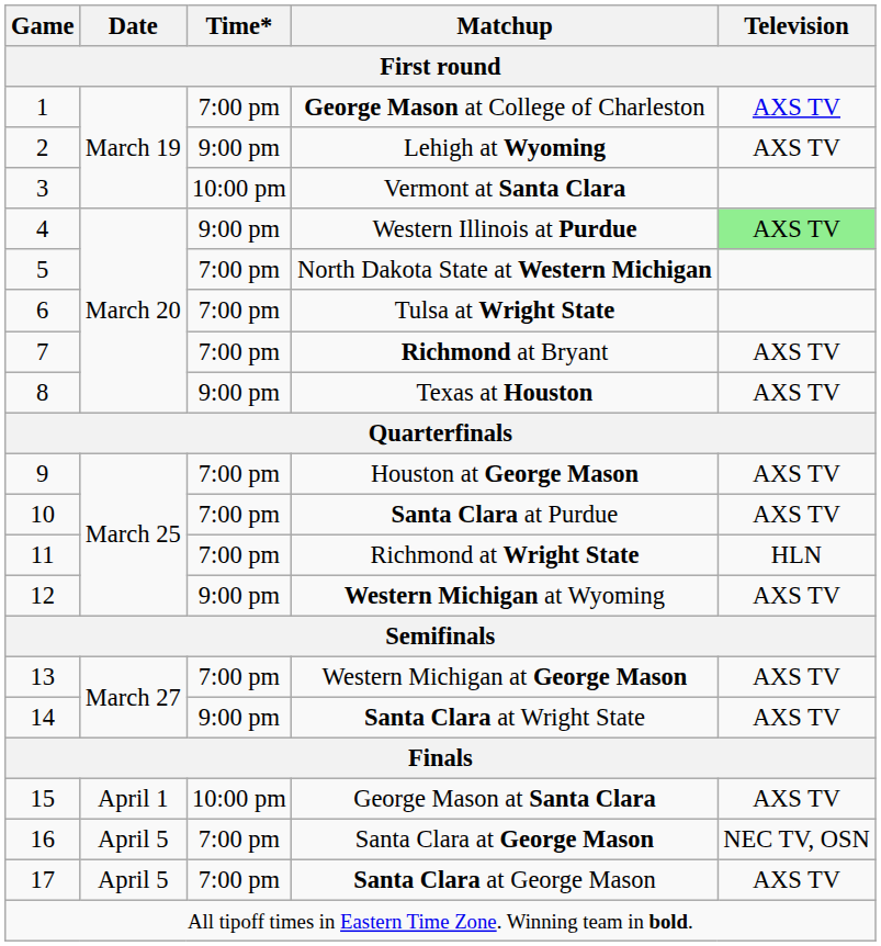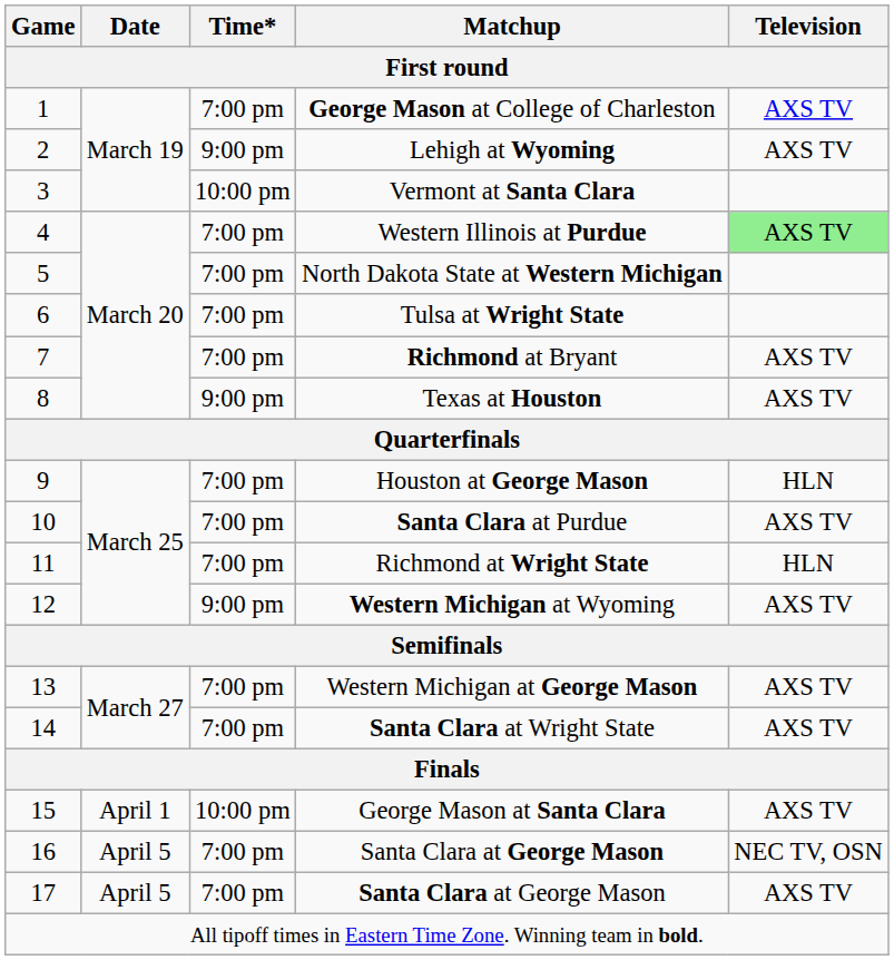 <table class="wikitable" style="font-size: 95%; text-align:center">
 <tr>
 <th>Game</th>
 <th>Date</th>
 <th>Time*</th>
 <th>Matchup</th>
 <th>Television</th>
 </tr>
 <tr>
 <th colspan=6>First round</th>
 </tr>
 <tr>
 <td>1</td>
 <td rowspan=3>March 19</td>
 <td>7:00 pm</td>
 <td><strong>George Mason</strong> at College of Charleston</td>
 <td><a href='#'>AXS TV</a></td>
 </tr>
 <tr>
 <td>2</td>
 <td>9:00 pm</td>
 <td>Lehigh at <strong>Wyoming</strong></td>
 <td>AXS TV</td>
 </tr>
 <tr>
 <td>3</td>
 <td>10:00 pm</td>
 <td>Vermont at <strong>Santa Clara</strong></td>
 <td></td>
 </tr>
 <tr>
 <td>4</td>
 <td rowspan=5>March 20</td>
-<td>9:00 pm</td>
+<td>7:00 pm</td>
 <td>Western Illinois at <strong>Purdue</strong></td>
 <td style="background: lightgreen;">AXS TV</td>
 </tr>
 <tr>
 <td>5</td>
 <td>7:00 pm</td>
 <td>North Dakota State at <strong>Western Michigan</strong></td>
 <td></td>
 </tr>
 <tr>
 <td>6</td>
 <td>7:00 pm</td>
 <td>Tulsa at <strong>Wright State</strong></td>
 <td></td>
 </tr>
 <tr>
 <td>7</td>
 <td>7:00 pm</td>
 <td><strong>Richmond</strong> at Bryant</td>
 <td>AXS TV</td>
 </tr>
 <tr>
 <td>8</td>
 <td>9:00 pm</td>
 <td>Texas at <strong>Houston</strong></td>
 <td>AXS TV</td>
 </tr>
 <tr>
 <th colspan=6>Quarterfinals</th>
 </tr>
 <tr>
 <td>9</td>
 <td rowspan=4>March 25</td>
 <td>7:00 pm</td>
 <td>Houston at <strong>George Mason</strong></td>
-<td>AXS TV</td>
+<td>HLN</td>
 </tr>
 <tr>
 <td>10</td>
 <td>7:00 pm</td>
 <td><strong>Santa Clara</strong> at Purdue</td>
 <td>AXS TV</td>
 </tr>
 <tr>
 <td>11</td>
 <td>7:00 pm</td>
 <td>Richmond at <strong>Wright State</strong></td>
 <td>HLN</td>
 </tr>
 <tr>
 <td>12</td>
 <td>9:00 pm</td>
 <td><strong>Western Michigan</strong> at Wyoming</td>
 <td>AXS TV</td>
 </tr>
 <tr>
 <th colspan=6>Semifinals</th>
 </tr>
 <tr>
 <td>13</td>
 <td rowspan=2>March 27</td>
 <td>7:00 pm</td>
 <td>Western Michigan at <strong>George Mason</strong></td>
 <td>AXS TV</td>
 </tr>
 <tr>
 <td>14</td>
-<td>9:00 pm</td>
+<td>7:00 pm</td>
 <td><strong>Santa Clara</strong> at Wright State</td>
 <td>AXS TV</td>
 </tr>
 <tr>
 <th colspan=6>Finals</th>
 </tr>
 <tr>
 <td>15</td>
 <td>April 1</td>
 <td>10:00 pm</td>
 <td>George Mason at <strong>Santa Clara</strong></td>
 <td>AXS TV</td>
 </tr>
 <tr>
 <td>16</td>
 <td>April 5</td>
 <td>7:00 pm</td>
 <td>Santa Clara at <strong>George Mason</strong></td>
 <td>NEC TV, OSN</td>
 </tr>
 <tr>
 <td>17</td>
 <td>April 5</td>
 <td>7:00 pm</td>
 <td><strong>Santa Clara</strong> at George Mason</td>
 <td>AXS TV</td>
 </tr>
 <tr>
 <td colspan=6><small>All tipoff times in <a href='#'>Eastern Time Zone</a>. Winning team in <strong>bold</strong>.</small></td>
 </tr>
 </table>
